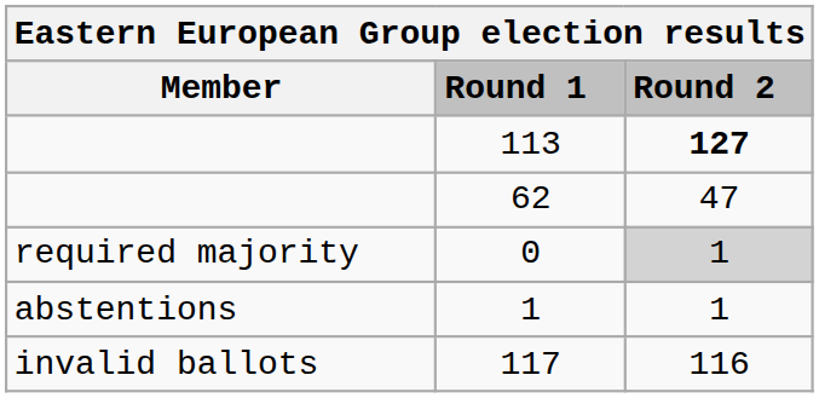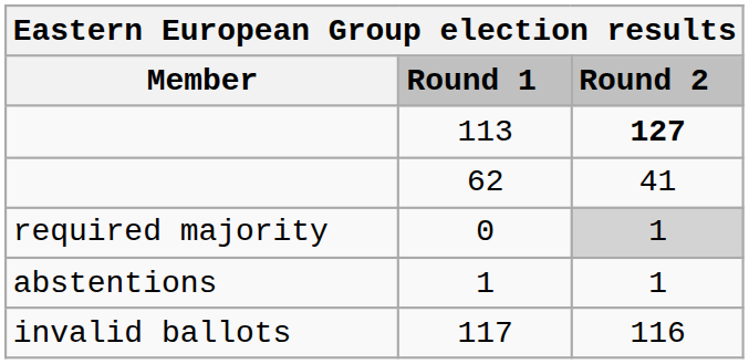 <table class="wikitable collapsible">
 <tr>
 <th colspan="5">Eastern European Group election results</th>
 </tr>
 <tr>
 <th>Member</th>
 <td style="background:silver;"><strong>Round 1</strong></td>
 <td style="background:silver;"><strong>Round 2</strong></td>
 </tr>
 <tr>
 <td></td>
 <td style="text-align:center;">113</td>
 <td style="text-align:center;"><strong>127</strong></td>
 </tr>
 <tr>
 <td></td>
 <td style="text-align:center;">62</td>
-<td style="text-align:center;">47</td>
+<td style="text-align:center;">41</td>
 </tr>
 <tr>
 <td>required majority</td>
 <td style="text-align:center;">0</td>
 <td style="background: lightgrey; text-align:center;">1</td>
 </tr>
 <tr>
 <td>abstentions</td>
 <td style="text-align:center;">1</td>
 <td style="text-align:center;">1</td>
 </tr>
 <tr>
 <td>invalid ballots</td>
 <td style="text-align:center;">117</td>
 <td style="text-align:center;">116</td>
 </tr>
 </table>
